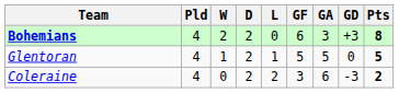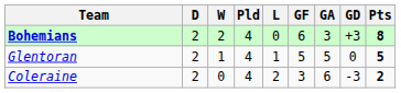 <table class="wikitable" style="text-align: center;">
 <tr>
 <th width="175">Team</th>
+<th width="20">D</th>
+<th width="20">W</th>
 <th width="20">Pld</th>
-<th width="20">W</th>
-<th width="20">D</th>
 <th width="20">L</th>
 <th width="20">GF</th>
 <th width="20">GA</th>
 <th width="20">GD</th>
 <th width="20">Pts</th>
 </tr>
 <tr style="background: #ccffcc;">
 <td style="text-align:left;"> <strong><a href='#'>Bohemians</a></strong></td>
-<td>4</td>
 <td>2</td>
 <td>2</td>
+<td>4</td>
 <td>0</td>
 <td>6</td>
 <td>3</td>
 <td>+3</td>
 <td><strong>8</strong></td>
 </tr>
 <tr>
 <td style="text-align:left;"> <em><a href='#'>Glentoran</a></em></td>
+<td>2</td>
+<td>1</td>
 <td>4</td>
-<td>1</td>
-<td>2</td>
 <td>1</td>
 <td>5</td>
 <td>5</td>
 <td>0</td>
 <td><strong>5</strong></td>
 </tr>
 <tr>
 <td style="text-align:left;"> <em><a href='#'>Coleraine</a></em></td>
+<td>2</td>
+<td>0</td>
 <td>4</td>
-<td>0</td>
-<td>2</td>
 <td>2</td>
 <td>3</td>
 <td>6</td>
 <td>-3</td>
 <td><strong>2</strong></td>
 </tr>
 </table>
